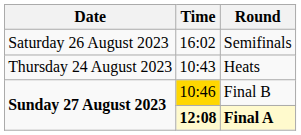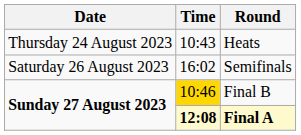 <table class="wikitable">
 <tr>
 <th>Date</th>
 <th>Time</th>
 <th>Round</th>
 </tr>
 <tr>
+<td>Thursday 24 August 2023</td>
+<td>10:43</td>
+<td>Heats</td>
+</tr>
+<tr>
 <td>Saturday 26 August 2023</td>
 <td>16:02</td>
 <td>Semifinals</td>
-</tr>
-<tr>
-<td>Thursday 24 August 2023</td>
-<td>10:43</td>
-<td>Heats</td>
 </tr>
 <tr>
 <td rowspan=2><strong>Sunday 27 August 2023</strong></td>
 <td style="background: gold;">10:46</td>
 <td>Final B</td>
 </tr>
 <tr>
 <td style=background:lemonchiffon><strong>12:08</strong></td>
 <td style=background:lemonchiffon><strong>Final A</strong></td>
 </tr>
 </table>
